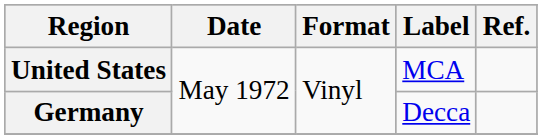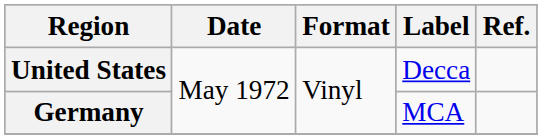 <table class="wikitable plainrowheaders">
 <tr>
 <th scope="col">Region</th>
 <th scope="col">Date</th>
 <th scope="col">Format</th>
 <th scope="col">Label</th>
 <th scope="col">Ref.</th>
 </tr>
 <tr>
 <th scope="row">United States</th>
 <td rowspan="2">May 1972</td>
 <td rowspan="2">Vinyl</td>
-<td><a href='#'>MCA</a></td>
+<td><a href='#'>Decca</a></td>
 <td></td>
 </tr>
 <tr>
 <th scope="row">Germany</th>
-<td><a href='#'>Decca</a></td>
+<td><a href='#'>MCA</a></td>
 <td></td>
 </tr>
 <tr>
 </tr>
 </table>
